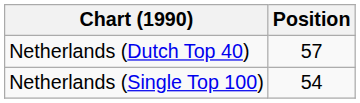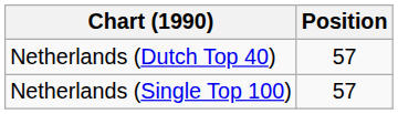 <table class="wikitable">
 <tr>
 <th>Chart (1990)</th>
 <th>Position</th>
 </tr>
 <tr>
 <td>Netherlands (<a href='#'>Dutch Top 40</a>)</td>
 <td align="center">57</td>
 </tr>
 <tr>
 <td>Netherlands (<a href='#'>Single Top 100</a>)</td>
-<td align="center">54</td>
+<td align="center">57</td>
 </tr>
 </table>
